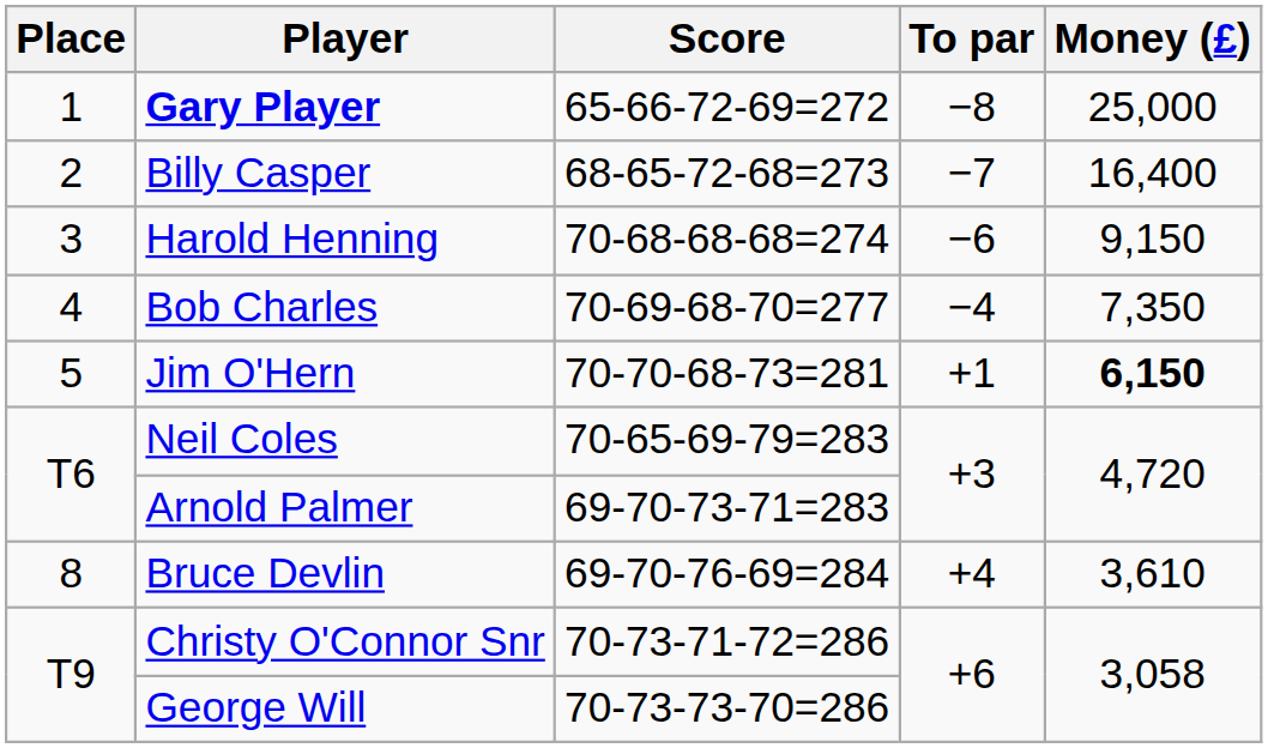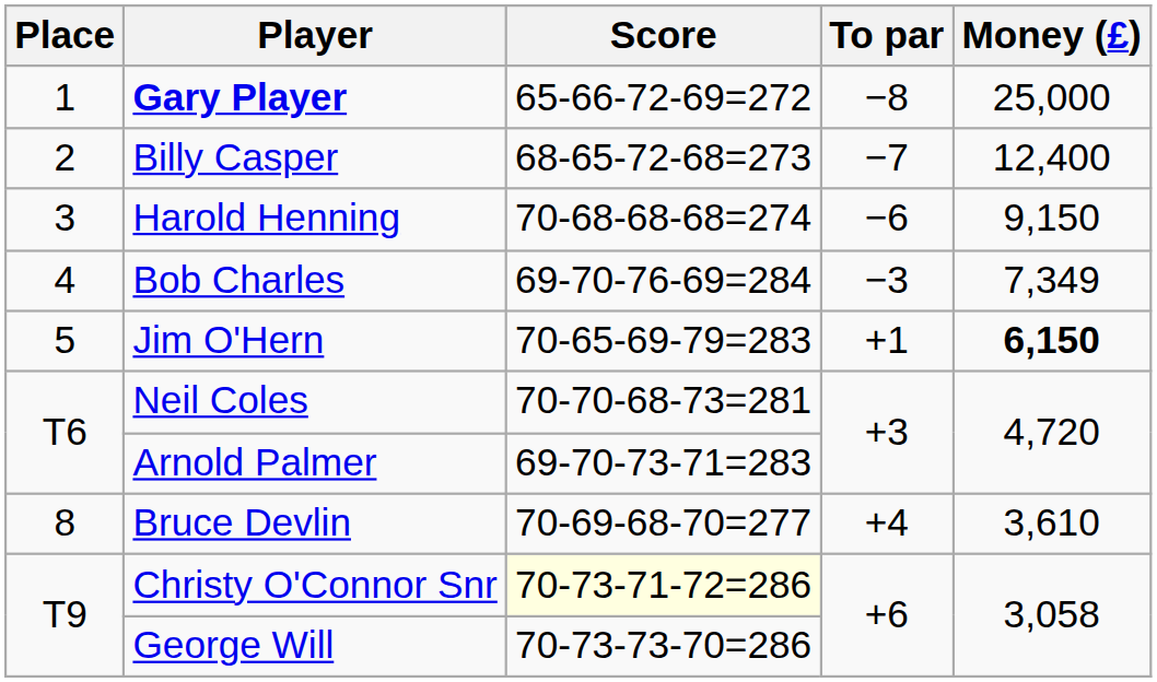 <table class="wikitable">
 <tr>
 <th>Place</th>
 <th>Player</th>
 <th>Score</th>
 <th>To par</th>
 <th>Money (<a href='#'>£</a>)</th>
 </tr>
 <tr>
 <td align=center>1</td>
 <td> <strong><a href='#'>Gary Player</a></strong></td>
 <td>65-66-72-69=272</td>
 <td align=center>−8</td>
 <td align=center>25,000</td>
 </tr>
 <tr>
 <td align=center>2</td>
 <td> <a href='#'>Billy Casper</a></td>
 <td>68-65-72-68=273</td>
 <td align=center>−7</td>
-<td align=center>16,400</td>
+<td align=center>12,400</td>
 </tr>
 <tr>
 <td align=center>3</td>
 <td> <a href='#'>Harold Henning</a></td>
 <td>70-68-68-68=274</td>
 <td align=center>−6</td>
 <td align=center>9,150</td>
 </tr>
 <tr>
 <td align=center>4</td>
 <td> <a href='#'>Bob Charles</a></td>
-<td>70-69-68-70=277</td>
-<td align=center>−4</td>
-<td align=center>7,350</td>
+<td>69-70-76-69=284</td>
+<td align=center>−3</td>
+<td align=center>7,349</td>
 </tr>
 <tr>
 <td align=center>5</td>
 <td> <a href='#'>Jim O'Hern</a></td>
-<td>70-70-68-73=281</td>
+<td>70-65-69-79=283</td>
 <td align=center>+1</td>
 <td align=center><strong>6,150</strong></td>
 </tr>
 <tr>
 <td rowspan=2 align=center>T6</td>
 <td> <a href='#'>Neil Coles</a></td>
-<td>70-65-69-79=283</td>
+<td>70-70-68-73=281</td>
 <td rowspan=2 align=center>+3</td>
 <td rowspan=2 align=center>4,720</td>
 </tr>
 <tr>
 <td> <a href='#'>Arnold Palmer</a></td>
 <td>69-70-73-71=283</td>
 </tr>
 <tr>
 <td align=center>8</td>
 <td> <a href='#'>Bruce Devlin</a></td>
-<td>69-70-76-69=284</td>
+<td>70-69-68-70=277</td>
 <td align=center>+4</td>
 <td align=center>3,610</td>
 </tr>
 <tr>
 <td rowspan=2 align=center>T9</td>
 <td> <a href='#'>Christy O'Connor Snr</a></td>
-<td>70-73-71-72=286</td>
+<td style="background: lightyellow;">70-73-71-72=286</td>
 <td rowspan=2 align=center>+6</td>
 <td rowspan=2 align=center>3,058</td>
 </tr>
 <tr>
 <td> <a href='#'>George Will</a></td>
 <td>70-73-73-70=286</td>
 </tr>
 </table>
